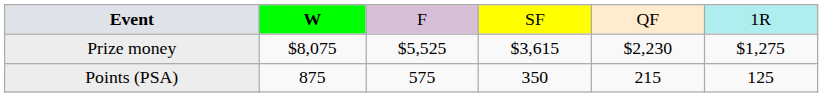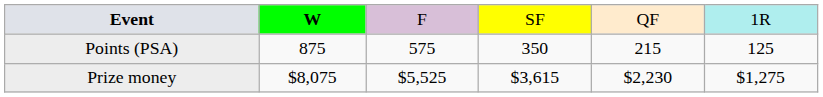 <table class=wikitable style=font-size:90%;text-align:center>
 <tr>
 <td style="width:200px; background:#dfe2e9;"><strong>Event</strong></td>
 <td style="width:80px; background:lime;"><strong>W</strong></td>
 <td style="width:85px; background:thistle;">F</td>
 <td style="width:85px; background:#ff0;">SF</td>
 <td style="width:85px; background:#ffebcd;">QF</td>
 <td style="width:85px; background:#afeeee;">1R</td>
 </tr>
 <tr>
+<td style="background:#ededed;">Points (PSA)</td>
+<td>875</td>
+<td>575</td>
+<td>350</td>
+<td>215</td>
+<td>125</td>
+</tr>
+<tr>
 <td style="background:#ededed;">Prize money</td>
 <td>$8,075</td>
 <td>$5,525</td>
 <td>$3,615</td>
 <td>$2,230</td>
 <td>$1,275</td>
 </tr>
-<tr>
-<td style="background:#ededed;">Points (PSA)</td>
-<td>875</td>
-<td>575</td>
-<td>350</td>
-<td>215</td>
-<td>125</td>
-</tr>
 </table>
